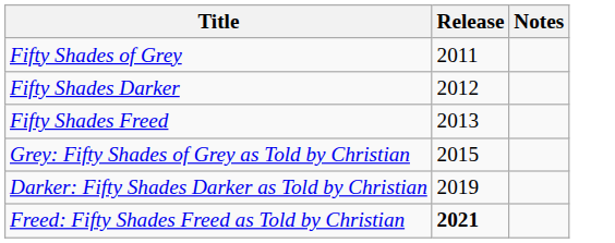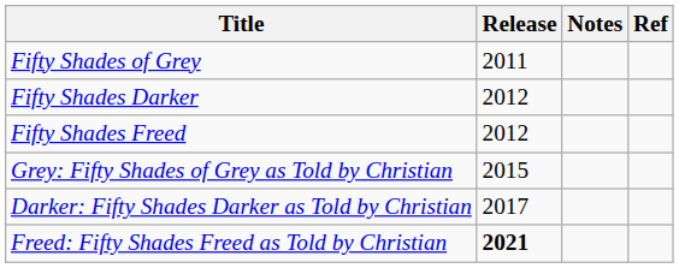 <table class=wikitable>
 <tr>
 <th>Title</th>
 <th>Release</th>
 <th>Notes</th>
+<th>Ref</th>
 </tr>
 <tr>
 <td><em><a href='#'>Fifty Shades of Grey</a></em></td>
 <td>2011</td>
+<td></td>
 <td></td>
 </tr>
 <tr>
 <td><em><a href='#'>Fifty Shades Darker</a></em></td>
 <td>2012</td>
 <td></td>
+<td></td>
 </tr>
 <tr>
 <td><em><a href='#'>Fifty Shades Freed</a></em></td>
-<td>2013</td>
+<td>2012</td>
+<td></td>
 <td></td>
 </tr>
 <tr>
 <td><em><a href='#'>Grey: Fifty Shades of Grey as Told by Christian</a></em></td>
 <td>2015</td>
 <td></td>
+<td></td>
 </tr>
 <tr>
 <td><em><a href='#'>Darker: Fifty Shades Darker as Told by Christian</a></em></td>
-<td>2019</td>
+<td>2017</td>
+<td></td>
 <td></td>
 </tr>
 <tr>
 <td><em><a href='#'>Freed: Fifty Shades Freed as Told by Christian</a></em></td>
 <td><strong>2021</strong></td>
 <td></td>
+<td></td>
 </tr>
 </table>
